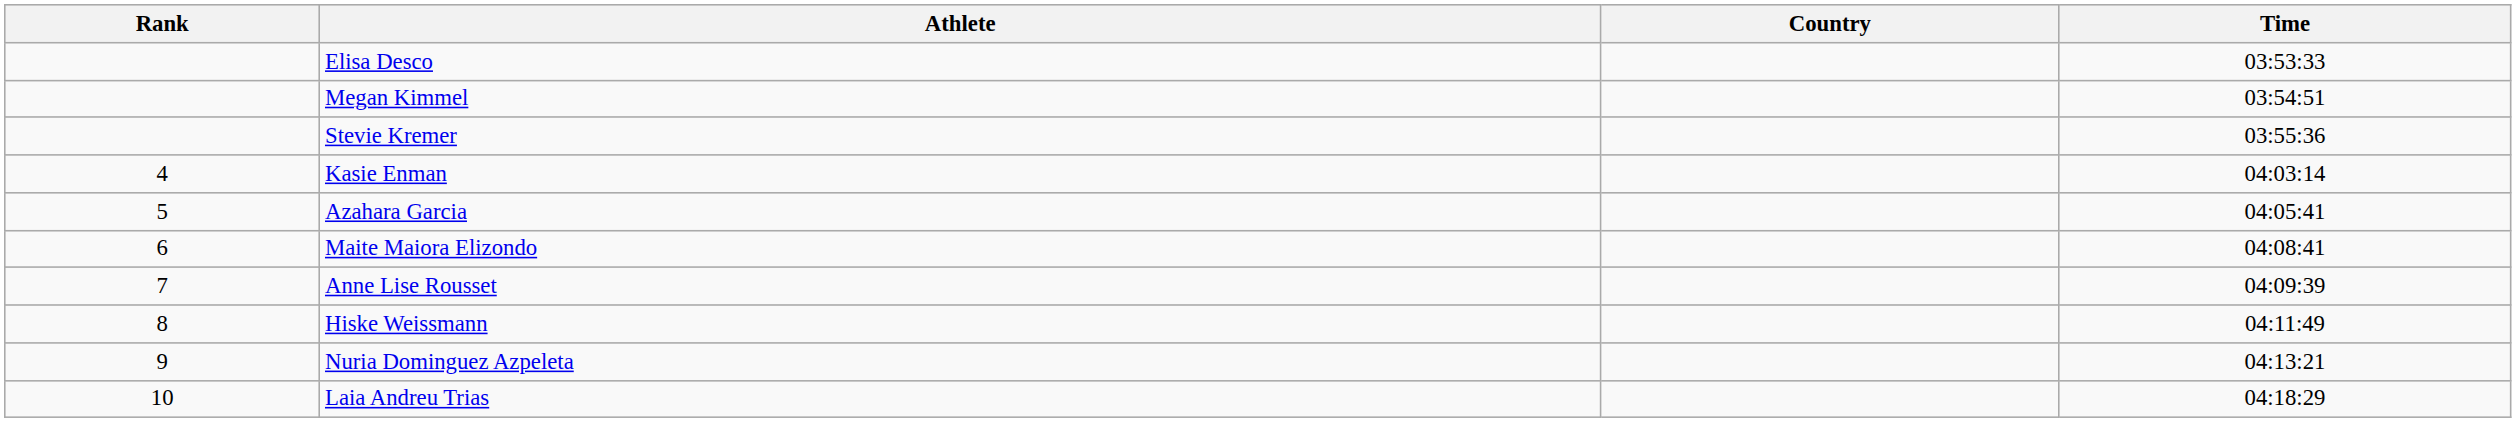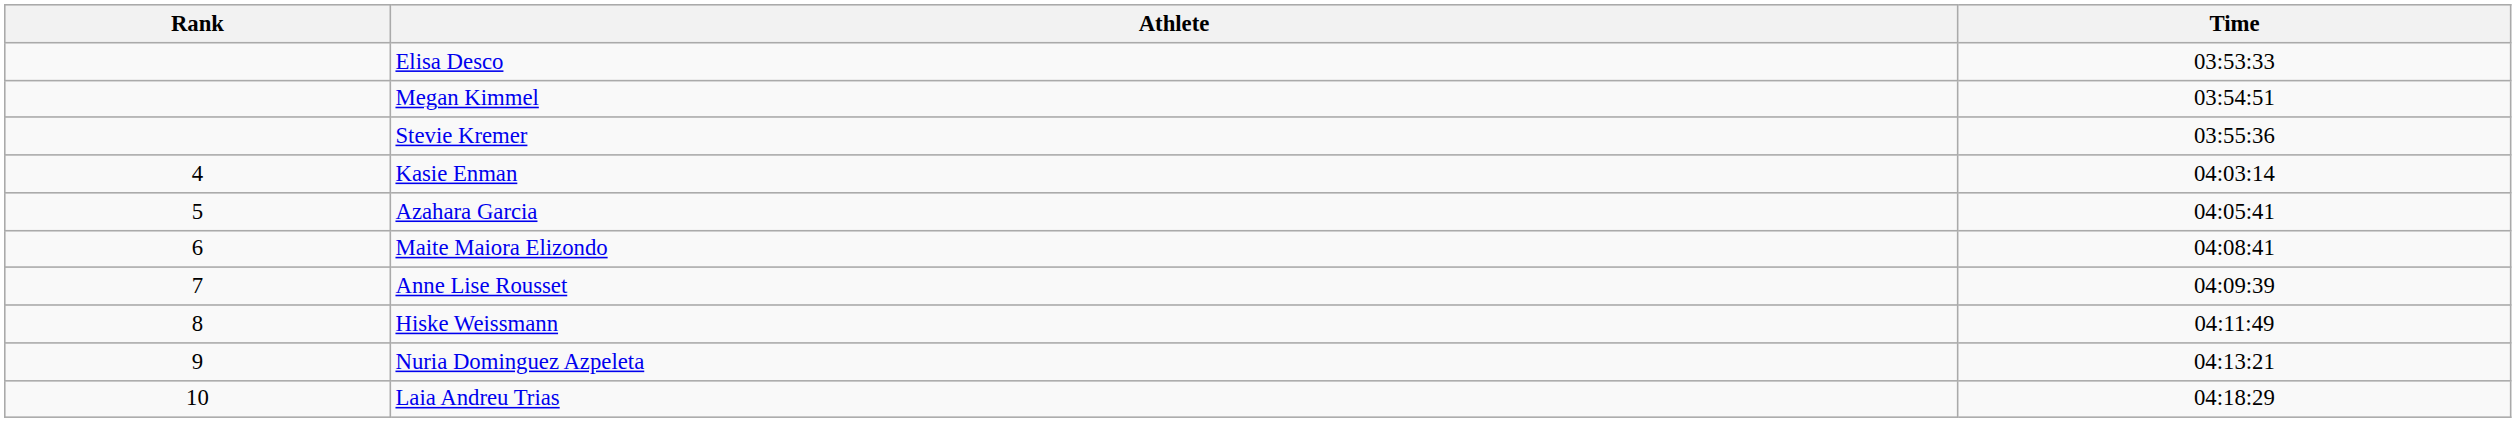 <table class="wikitable" width=80% style="font-size:90%; text-align:center;">
 <tr>
 <th>Rank</th>
 <th>Athlete</th>
-<th>Country</th>
 <th>Time</th>
 </tr>
 <tr>
 <td></td>
 <td align=left><a href='#'>Elisa Desco</a></td>
-<td align=left></td>
 <td>03:53:33</td>
 </tr>
 <tr>
 <td></td>
 <td align=left><a href='#'>Megan Kimmel</a></td>
-<td align=left></td>
 <td>03:54:51</td>
 </tr>
 <tr>
 <td></td>
 <td align=left><a href='#'>Stevie Kremer</a></td>
-<td align=left></td>
 <td>03:55:36</td>
 </tr>
 <tr>
 <td>4</td>
 <td align=left><a href='#'>Kasie Enman</a></td>
-<td align=left></td>
 <td>04:03:14</td>
 </tr>
 <tr>
 <td>5</td>
 <td align=left><a href='#'>Azahara Garcia</a></td>
-<td align=left></td>
 <td>04:05:41</td>
 </tr>
 <tr>
 <td>6</td>
 <td align=left><a href='#'>Maite Maiora Elizondo</a></td>
-<td align=left></td>
 <td>04:08:41</td>
 </tr>
 <tr>
 <td>7</td>
 <td align=left><a href='#'>Anne Lise Rousset</a></td>
-<td align=left></td>
 <td>04:09:39</td>
 </tr>
 <tr>
 <td>8</td>
 <td align=left><a href='#'>Hiske Weissmann</a></td>
-<td align=left></td>
 <td>04:11:49</td>
 </tr>
 <tr>
 <td>9</td>
 <td align=left><a href='#'>Nuria Dominguez Azpeleta</a></td>
-<td align=left></td>
 <td>04:13:21</td>
 </tr>
 <tr>
 <td>10</td>
 <td align=left><a href='#'>Laia Andreu Trias</a></td>
-<td align=left></td>
 <td>04:18:29</td>
 </tr>
 </table>
